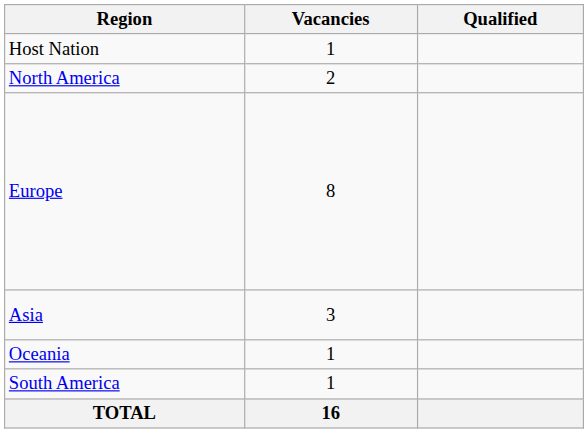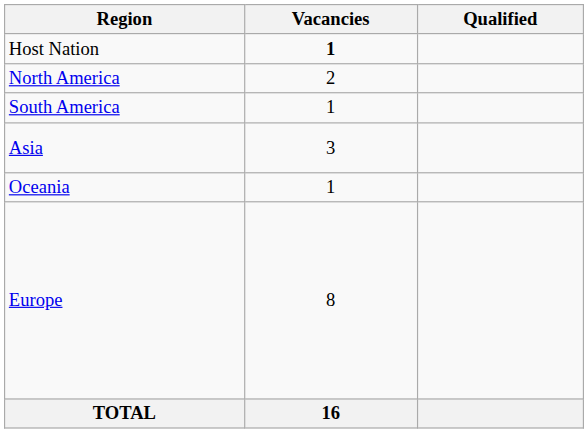 <table class = "wikitable" width=500>
 <tr>
 <th>Region</th>
 <th>Vacancies</th>
 <th>Qualified</th>
 </tr>
 <tr>
 <td>Host Nation</td>
-<td align=center>1</td>
+<td align=center><strong>1</strong></td>
 <td></td>
 </tr>
 <tr>
 <td><a href='#'>North America</a></td>
 <td align=center>2</td>
 <td><br></td>
 </tr>
 <tr>
-<td><a href='#'>Europe</a></td>
-<td align=center>8</td>
-<td><br><br><br><br><br><br><br><br><br><s></s></td>
+<td><a href='#'>South America</a></td>
+<td align=center>1</td>
+<td><s></s></td>
 </tr>
 <tr>
 <td><a href='#'>Asia</a></td>
 <td align=center>3</td>
 <td><br><br></td>
 </tr>
 <tr>
 <td><a href='#'>Oceania</a></td>
 <td align=center>1</td>
 <td></td>
 </tr>
 <tr>
-<td><a href='#'>South America</a></td>
-<td align=center>1</td>
-<td><s></s></td>
+<td><a href='#'>Europe</a></td>
+<td align=center>8</td>
+<td><br><br><br><br><br><br><br><br><br><s></s></td>
 </tr>
 <tr>
 <th>TOTAL</th>
 <th>16</th>
 <th></th>
 </tr>
 </table>
